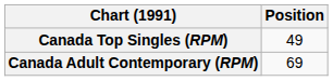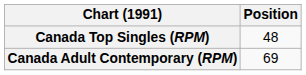 <table class="wikitable plainrowheaders" style="text-align:center">
 <tr>
 <th>Chart (1991)</th>
 <th>Position</th>
 </tr>
 <tr>
 <th scope="row">Canada Top Singles (<em>RPM</em>)</th>
-<td>49</td>
+<td>48</td>
 </tr>
 <tr>
 <th scope="row">Canada Adult Contemporary (<em>RPM</em>)</th>
 <td>69</td>
 </tr>
 </table>
